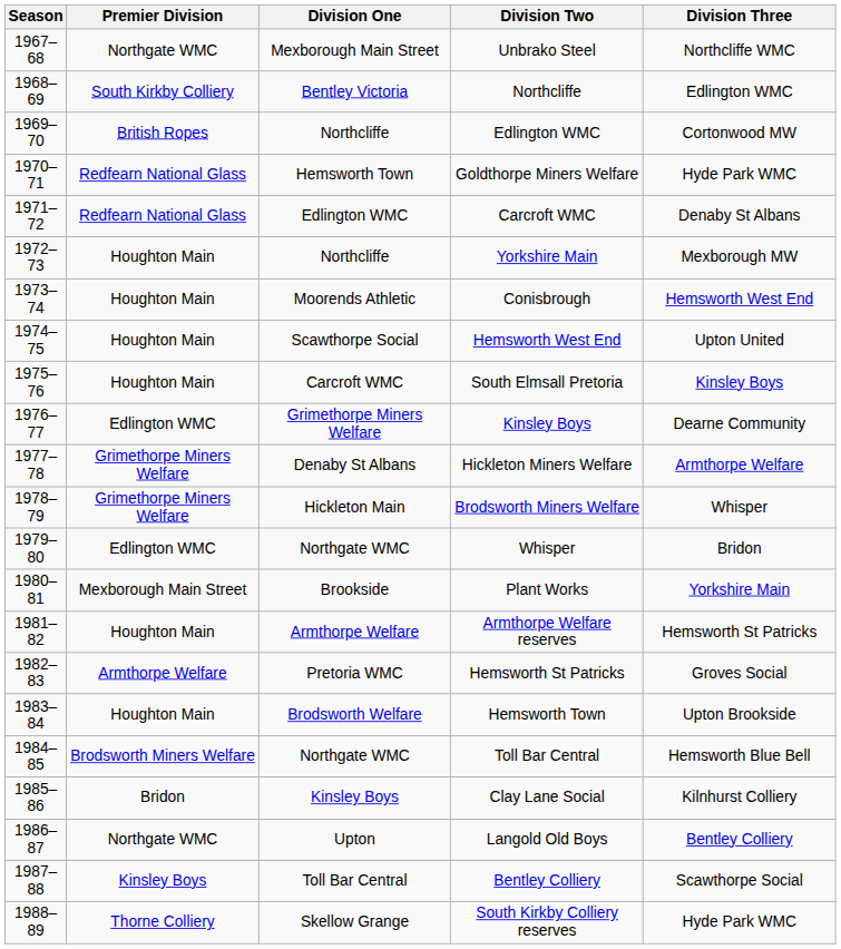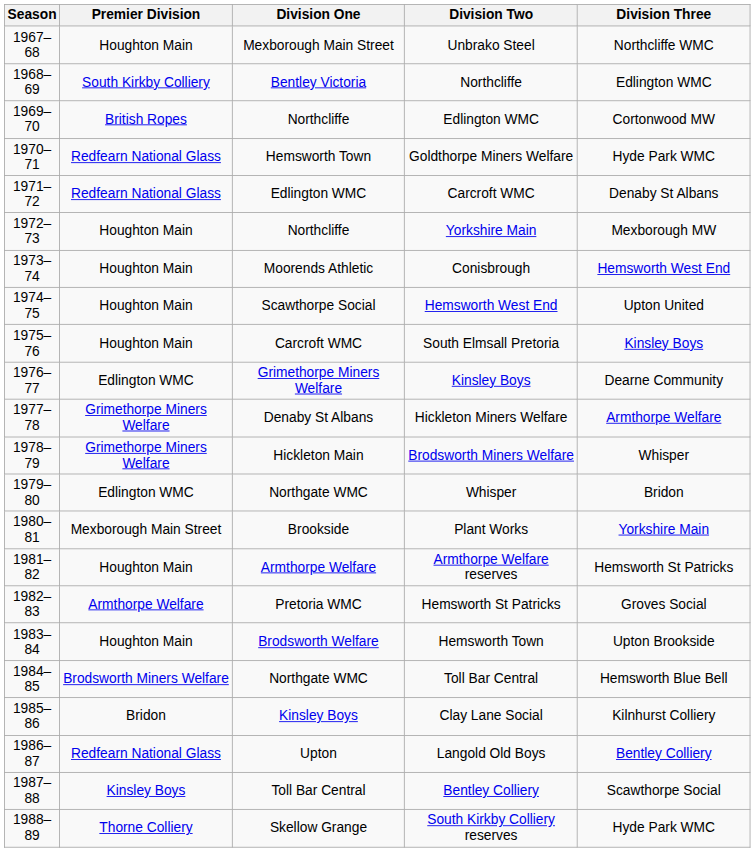 <table class="wikitable" style="text-align: center">
 <tr>
 <th>Season</th>
 <th width=220>Premier Division</th>
 <th width=220>Division One</th>
 <th width=220>Division Two</th>
 <th width=220>Division Three</th>
 </tr>
 <tr>
 <td>1967–68</td>
-<td>Northgate WMC</td>
+<td>Houghton Main</td>
 <td>Mexborough Main Street</td>
 <td>Unbrako Steel</td>
 <td>Northcliffe WMC</td>
 </tr>
 <tr>
 <td>1968–69</td>
 <td><a href='#'>South Kirkby Colliery</a></td>
 <td><a href='#'>Bentley Victoria</a></td>
 <td>Northcliffe</td>
 <td>Edlington WMC</td>
 </tr>
 <tr>
 <td>1969–70</td>
 <td><a href='#'>British Ropes</a></td>
 <td>Northcliffe</td>
 <td>Edlington WMC</td>
 <td>Cortonwood MW</td>
 </tr>
 <tr>
 <td>1970–71</td>
 <td><a href='#'>Redfearn National Glass</a></td>
 <td>Hemsworth Town</td>
 <td>Goldthorpe Miners Welfare</td>
 <td>Hyde Park WMC</td>
 </tr>
 <tr>
 <td>1971–72</td>
 <td><a href='#'>Redfearn National Glass</a></td>
 <td>Edlington WMC</td>
 <td>Carcroft WMC</td>
 <td>Denaby St Albans</td>
 </tr>
 <tr>
 <td>1972–73</td>
 <td>Houghton Main</td>
 <td>Northcliffe</td>
 <td><a href='#'>Yorkshire Main</a></td>
 <td>Mexborough MW</td>
 </tr>
 <tr>
 <td>1973–74</td>
 <td>Houghton Main</td>
 <td>Moorends Athletic</td>
 <td>Conisbrough</td>
 <td><a href='#'>Hemsworth West End</a></td>
 </tr>
 <tr>
 <td>1974–75</td>
 <td>Houghton Main</td>
 <td>Scawthorpe Social</td>
 <td><a href='#'>Hemsworth West End</a></td>
 <td>Upton United</td>
 </tr>
 <tr>
 <td>1975–76</td>
 <td>Houghton Main</td>
 <td>Carcroft WMC</td>
 <td>South Elmsall Pretoria</td>
 <td><a href='#'>Kinsley Boys</a></td>
 </tr>
 <tr>
 <td>1976–77</td>
 <td>Edlington WMC</td>
 <td><a href='#'>Grimethorpe Miners Welfare</a></td>
 <td><a href='#'>Kinsley Boys</a></td>
 <td>Dearne Community</td>
 </tr>
 <tr>
 <td>1977–78</td>
 <td><a href='#'>Grimethorpe Miners Welfare</a></td>
 <td>Denaby St Albans</td>
 <td>Hickleton Miners Welfare</td>
 <td><a href='#'>Armthorpe Welfare</a></td>
 </tr>
 <tr>
 <td>1978–79</td>
 <td><a href='#'>Grimethorpe Miners Welfare</a></td>
 <td>Hickleton Main</td>
 <td><a href='#'>Brodsworth Miners Welfare</a></td>
 <td>Whisper</td>
 </tr>
 <tr>
 <td>1979–80</td>
 <td>Edlington WMC</td>
 <td>Northgate WMC</td>
 <td>Whisper</td>
 <td>Bridon</td>
 </tr>
 <tr>
 <td>1980–81</td>
 <td>Mexborough Main Street</td>
 <td>Brookside</td>
 <td>Plant Works</td>
 <td><a href='#'>Yorkshire Main</a></td>
 </tr>
 <tr>
 <td>1981–82</td>
 <td>Houghton Main</td>
 <td><a href='#'>Armthorpe Welfare</a></td>
 <td><a href='#'>Armthorpe Welfare</a> reserves</td>
 <td>Hemsworth St Patricks</td>
 </tr>
 <tr>
 <td>1982–83</td>
 <td><a href='#'>Armthorpe Welfare</a></td>
 <td>Pretoria WMC</td>
 <td>Hemsworth St Patricks</td>
 <td>Groves Social</td>
 </tr>
 <tr>
 <td>1983–84</td>
 <td>Houghton Main</td>
 <td><a href='#'>Brodsworth Welfare</a></td>
 <td>Hemsworth Town</td>
 <td>Upton Brookside</td>
 </tr>
 <tr>
 <td>1984–85</td>
 <td><a href='#'>Brodsworth Miners Welfare</a></td>
 <td>Northgate WMC</td>
 <td>Toll Bar Central</td>
 <td>Hemsworth Blue Bell</td>
 </tr>
 <tr>
 <td>1985–86</td>
 <td>Bridon</td>
 <td><a href='#'>Kinsley Boys</a></td>
 <td>Clay Lane Social</td>
 <td>Kilnhurst Colliery</td>
 </tr>
 <tr>
 <td>1986–87</td>
-<td>Northgate WMC</td>
+<td><a href='#'>Redfearn National Glass</a></td>
 <td>Upton</td>
 <td>Langold Old Boys</td>
 <td><a href='#'>Bentley Colliery</a></td>
 </tr>
 <tr>
 <td>1987–88</td>
 <td><a href='#'>Kinsley Boys</a></td>
 <td>Toll Bar Central</td>
 <td><a href='#'>Bentley Colliery</a></td>
 <td>Scawthorpe Social</td>
 </tr>
 <tr>
 <td>1988–89</td>
 <td><a href='#'>Thorne Colliery</a></td>
 <td>Skellow Grange</td>
 <td><a href='#'>South Kirkby Colliery</a> reserves</td>
 <td>Hyde Park WMC</td>
 </tr>
 </table>
